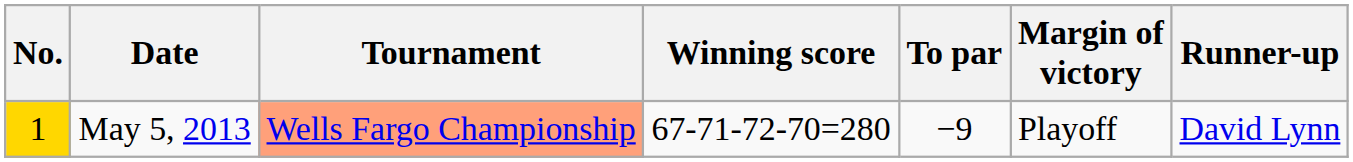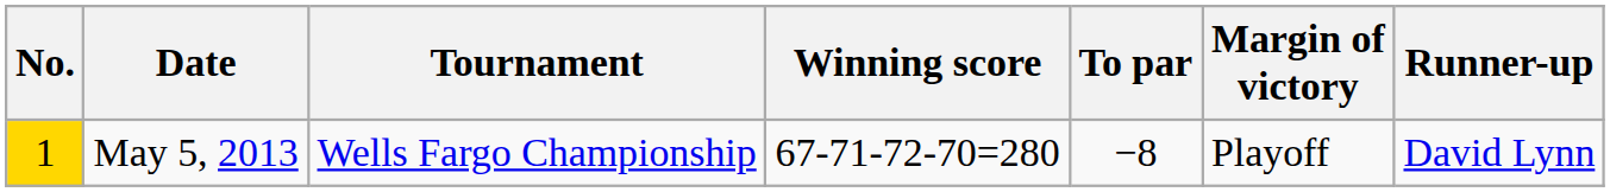 <table class="wikitable" style="font-size:95%;">
 <tr>
 <th>No.</th>
 <th>Date</th>
 <th>Tournament</th>
 <th>Winning score</th>
 <th>To par</th>
 <th>Margin of<br>victory</th>
 <th>Runner-up</th>
 </tr>
 <tr>
 <td align=center style="background: gold;">1</td>
 <td align=right>May 5, <a href='#'>2013</a></td>
-<td style="background: lightsalmon;"><a href='#'>Wells Fargo Championship</a></td>
+<td><a href='#'>Wells Fargo Championship</a></td>
 <td align=right>67-71-72-70=280</td>
-<td align=center>−9</td>
+<td align=center>−8</td>
 <td>Playoff</td>
 <td> <a href='#'>David Lynn</a></td>
 </tr>
 </table>
